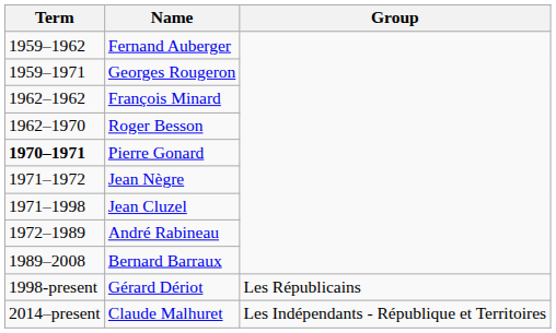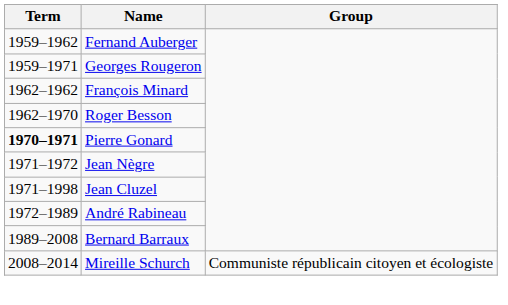 <table class="wikitable sortable">
 <tr>
 <th>Term</th>
 <th>Name</th>
 <th>Group</th>
 </tr>
 <tr>
 <td>1959–1962</td>
 <td><a href='#'>Fernand Auberger</a></td>
 </tr>
 <tr>
 <td>1959–1971</td>
 <td><a href='#'>Georges Rougeron</a></td>
 </tr>
 <tr>
 <td>1962–1962</td>
 <td><a href='#'>François Minard</a></td>
 </tr>
 <tr>
 <td>1962–1970</td>
 <td><a href='#'>Roger Besson</a></td>
 </tr>
 <tr>
 <td><strong>1970–1971</strong></td>
 <td><a href='#'>Pierre Gonard</a></td>
 </tr>
 <tr>
 <td>1971–1972</td>
 <td><a href='#'>Jean Nègre</a></td>
 </tr>
 <tr>
 <td>1971–1998</td>
 <td><a href='#'>Jean Cluzel</a></td>
 </tr>
 <tr>
 <td>1972–1989</td>
 <td><a href='#'>André Rabineau</a></td>
 </tr>
 <tr>
 <td>1989–2008</td>
 <td><a href='#'>Bernard Barraux</a></td>
 </tr>
 <tr>
-<td>1998-present</td>
-<td><a href='#'>Gérard Dériot</a></td>
-<td>Les Républicains</td>
-</tr>
-<tr>
-<td>2014–present</td>
-<td><a href='#'>Claude Malhuret</a></td>
-<td>Les Indépendants - République et Territoires</td>
+<td>2008–2014</td>
+<td><a href='#'>Mireille Schurch</a></td>
+<td>Communiste républicain citoyen et écologiste</td>
 </tr>
 </table>
